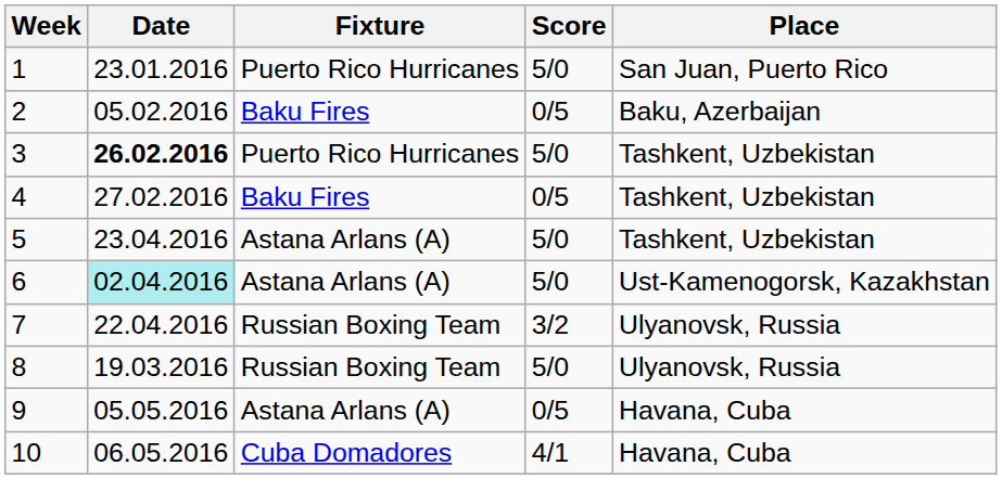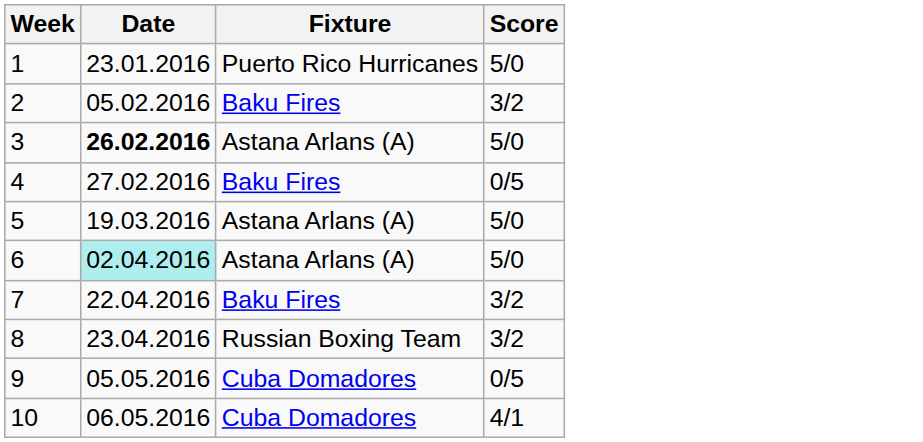 <table class="wikitable sortable">
 <tr>
 <th>Week</th>
 <th>Date</th>
 <th>Fixture</th>
 <th>Score</th>
-<th>Place</th>
 </tr>
 <tr>
 <td>1</td>
 <td>23.01.2016</td>
 <td> Puerto Rico Hurricanes</td>
 <td>5/0</td>
-<td>San Juan, Puerto Rico</td>
 </tr>
 <tr>
 <td>2</td>
 <td>05.02.2016</td>
 <td> <a href='#'>Baku Fires</a></td>
-<td>0/5</td>
-<td>Baku, Azerbaijan</td>
+<td>3/2</td>
 </tr>
 <tr>
 <td>3</td>
 <td><strong>26.02.2016</strong></td>
-<td> Puerto Rico Hurricanes</td>
+<td> Astana Arlans (A)</td>
 <td>5/0</td>
-<td>Tashkent, Uzbekistan</td>
 </tr>
 <tr>
 <td>4</td>
 <td>27.02.2016</td>
 <td> <a href='#'>Baku Fires</a></td>
 <td>0/5</td>
-<td>Tashkent, Uzbekistan</td>
 </tr>
 <tr>
 <td>5</td>
-<td>23.04.2016</td>
+<td>19.03.2016</td>
 <td> Astana Arlans (A)</td>
 <td>5/0</td>
-<td>Tashkent, Uzbekistan</td>
 </tr>
 <tr>
 <td>6</td>
 <td style="background: paleturquoise;">02.04.2016</td>
 <td> Astana Arlans (A)</td>
 <td>5/0</td>
-<td>Ust-Kamenogorsk, Kazakhstan</td>
 </tr>
 <tr>
 <td>7</td>
 <td>22.04.2016</td>
-<td> Russian Boxing Team</td>
+<td> <a href='#'>Baku Fires</a></td>
 <td>3/2</td>
-<td>Ulyanovsk, Russia</td>
 </tr>
 <tr>
 <td>8</td>
-<td>19.03.2016</td>
+<td>23.04.2016</td>
 <td> Russian Boxing Team</td>
-<td>5/0</td>
-<td>Ulyanovsk, Russia</td>
+<td>3/2</td>
 </tr>
 <tr>
 <td>9</td>
 <td>05.05.2016</td>
-<td> Astana Arlans (A)</td>
+<td> <a href='#'>Cuba Domadores</a></td>
 <td>0/5</td>
-<td>Havana, Cuba</td>
 </tr>
 <tr>
 <td>10</td>
 <td>06.05.2016</td>
 <td> <a href='#'>Cuba Domadores</a></td>
 <td>4/1</td>
-<td>Havana, Cuba</td>
 </tr>
 </table>
